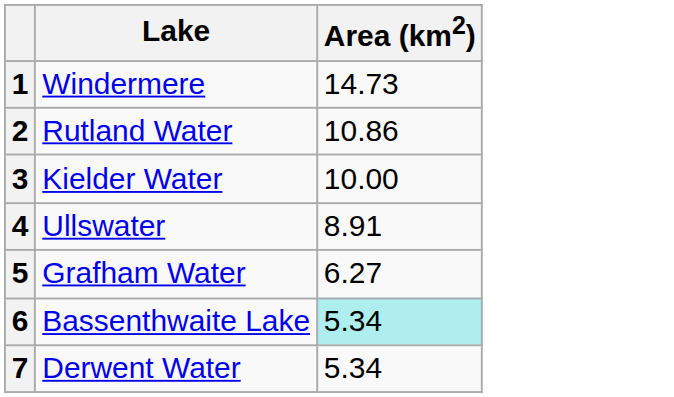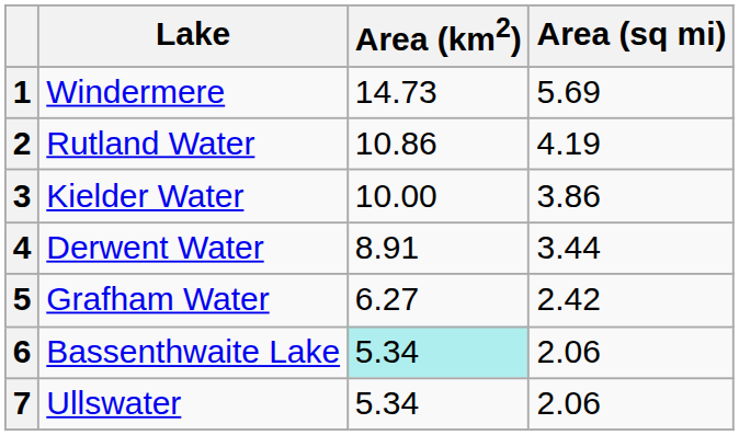 <table class="wikitable sortable">
 <tr>
 <th></th>
 <th>Lake</th>
 <th>Area (km<sup>2</sup>)</th>
+<th>Area (sq mi)</th>
 </tr>
 <tr>
 <th>1</th>
 <td><a href='#'>Windermere</a></td>
 <td>14.73</td>
+<td>5.69</td>
 </tr>
 <tr>
 <th>2</th>
 <td><a href='#'>Rutland Water</a></td>
 <td>10.86</td>
+<td>4.19</td>
 </tr>
 <tr>
 <th>3</th>
 <td><a href='#'>Kielder Water</a></td>
 <td>10.00</td>
+<td>3.86</td>
 </tr>
 <tr>
 <th>4</th>
-<td><a href='#'>Ullswater</a></td>
+<td><a href='#'>Derwent Water</a></td>
 <td>8.91</td>
+<td>3.44</td>
 </tr>
 <tr>
 <th>5</th>
 <td><a href='#'>Grafham Water</a></td>
 <td>6.27</td>
+<td>2.42</td>
 </tr>
 <tr>
 <th>6</th>
 <td><a href='#'>Bassenthwaite Lake</a></td>
 <td style="background: paleturquoise;">5.34</td>
+<td>2.06</td>
 </tr>
 <tr>
 <th>7</th>
-<td><a href='#'>Derwent Water</a></td>
+<td><a href='#'>Ullswater</a></td>
 <td>5.34</td>
+<td>2.06</td>
 </tr>
 </table>
